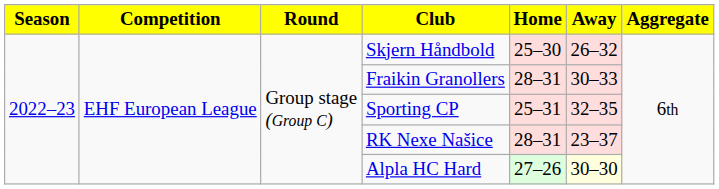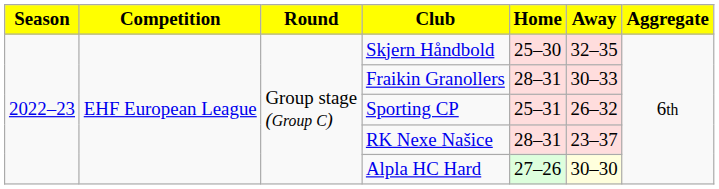 <table class="wikitable" style="text-align: left">
 <tr>
 <th style="color:black; background:yellow">Season</th>
 <th style="color:black; background:yellow">Competition</th>
 <th style="color:black; background:yellow">Round</th>
 <th style="color:black; background:yellow">Club</th>
 <th style="color:black; background:yellow">Home</th>
 <th style="color:black; background:yellow">Away</th>
 <th style="color:black; background:yellow">Aggregate</th>
 </tr>
 <tr>
 <td rowspan="5"><a href='#'>2022–23</a></td>
 <td rowspan="5"><a href='#'>EHF European League</a></td>
 <td rowspan="5">Group stage<br><em>(<small>Group C</small>)</em></td>
 <td> <a href='#'>Skjern Håndbold</a></td>
 <td style="text-align:center; background:#fdd;">25–30</td>
-<td style="text-align:center; background:#fdd;">26–32</td>
+<td style="text-align:center; background:#fdd;">32–35</td>
 <td align=center rowspan=5>6<small>th</small></td>
 </tr>
 <tr>
 <td> <a href='#'>Fraikin Granollers</a></td>
 <td style="text-align:center; background:#fdd;">28–31</td>
 <td style="text-align:center; background:#fdd;">30–33</td>
 </tr>
 <tr>
 <td> <a href='#'>Sporting CP</a></td>
 <td style="text-align:center; background:#fdd;">25–31</td>
-<td style="text-align:center; background:#fdd;">32–35</td>
+<td style="text-align:center; background:#fdd;">26–32</td>
 </tr>
 <tr>
 <td> <a href='#'>RK Nexe Našice</a></td>
 <td style="text-align:center; background:#fdd;">28–31</td>
 <td style="text-align:center; background:#fdd;">23–37</td>
 </tr>
 <tr>
 <td> <a href='#'>Alpla HC Hard</a></td>
 <td style="text-align:center; background:#dfd;">27–26</td>
 <td style="text-align:center; background:#ffd;">30–30</td>
 </tr>
 </table>
